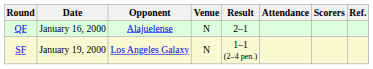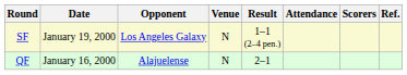 <table class="wikitable" style="font-size:95%; text-align:center">
 <tr>
 <th>Round</th>
 <th>Date</th>
 <th>Opponent</th>
 <th>Venue</th>
 <th>Result</th>
 <th>Attendance</th>
 <th>Scorers</th>
 <th>Ref.</th>
 </tr>
+<tr style="background:#fafad2;">
+<td><a href='#'>SF</a></td>
+<td>January 19, 2000</td>
+<td> <a href='#'>Los Angeles Galaxy</a></td>
+<td>N</td>
+<td>1–1<br><small>(2–4 pen.)</small></td>
+<td></td>
+<td></td>
+<td></td>
+</tr>
 <tr style="background:#dfd;">
 <td><a href='#'>QF</a></td>
 <td>January 16, 2000</td>
 <td> <a href='#'>Alajuelense</a></td>
 <td>N</td>
 <td>2–1</td>
 <td></td>
 <td></td>
 <td></td>
 </tr>
-<tr style="background:#fafad2;">
-<td><a href='#'>SF</a></td>
-<td>January 19, 2000</td>
-<td> <a href='#'>Los Angeles Galaxy</a></td>
-<td>N</td>
-<td>1–1<br><small>(2–4 pen.)</small></td>
-<td></td>
-<td></td>
-<td></td>
-</tr>
 </table>
